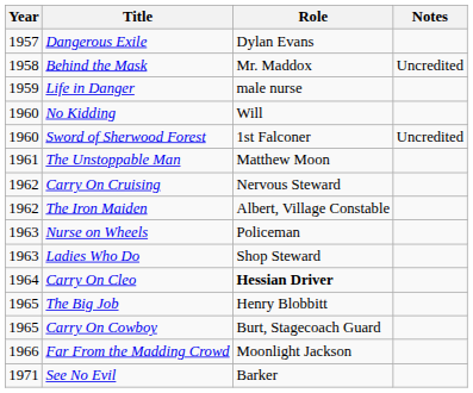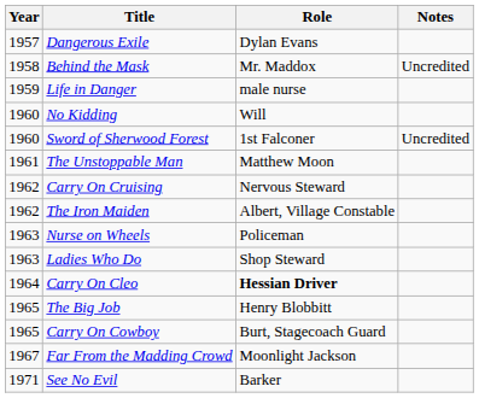 <table class="wikitable">
 <tr>
 <th>Year</th>
 <th>Title</th>
 <th>Role</th>
 <th>Notes</th>
 </tr>
 <tr>
 <td>1957</td>
 <td><em><a href='#'>Dangerous Exile</a></em></td>
 <td>Dylan Evans</td>
 <td></td>
 </tr>
 <tr>
 <td>1958</td>
 <td><em><a href='#'>Behind the Mask</a></em></td>
 <td>Mr. Maddox</td>
 <td>Uncredited</td>
 </tr>
 <tr>
 <td>1959</td>
 <td><em><a href='#'>Life in Danger</a></em></td>
 <td>male nurse</td>
 <td></td>
 </tr>
 <tr>
 <td>1960</td>
 <td><em><a href='#'>No Kidding</a></em></td>
 <td>Will</td>
 <td></td>
 </tr>
 <tr>
 <td>1960</td>
 <td><em><a href='#'>Sword of Sherwood Forest</a></em></td>
 <td>1st Falconer</td>
 <td>Uncredited</td>
 </tr>
 <tr>
 <td>1961</td>
 <td><em><a href='#'>The Unstoppable Man</a></em></td>
 <td>Matthew Moon</td>
 <td></td>
 </tr>
 <tr>
 <td>1962</td>
 <td><em><a href='#'>Carry On Cruising</a></em></td>
 <td>Nervous Steward</td>
 <td></td>
 </tr>
 <tr>
 <td>1962</td>
 <td><em><a href='#'>The Iron Maiden</a></em></td>
 <td>Albert, Village Constable</td>
 <td></td>
 </tr>
 <tr>
 <td>1963</td>
 <td><em><a href='#'>Nurse on Wheels</a></em></td>
 <td>Policeman</td>
 <td></td>
 </tr>
 <tr>
 <td>1963</td>
 <td><em><a href='#'>Ladies Who Do</a></em></td>
 <td>Shop Steward</td>
 <td></td>
 </tr>
 <tr>
 <td>1964</td>
 <td><em><a href='#'>Carry On Cleo</a></em></td>
 <td><strong>Hessian Driver</strong></td>
 <td></td>
 </tr>
 <tr>
 <td>1965</td>
 <td><em><a href='#'>The Big Job</a></em></td>
 <td>Henry Blobbitt</td>
 <td></td>
 </tr>
 <tr>
 <td>1965</td>
 <td><em><a href='#'>Carry On Cowboy</a></em></td>
 <td>Burt, Stagecoach Guard</td>
 <td></td>
 </tr>
 <tr>
-<td>1966</td>
+<td>1967</td>
 <td><em><a href='#'>Far From the Madding Crowd</a></em></td>
 <td>Moonlight Jackson</td>
 <td></td>
 </tr>
 <tr>
 <td>1971</td>
 <td><em><a href='#'>See No Evil</a></em></td>
 <td>Barker</td>
 <td></td>
 </tr>
 </table>
